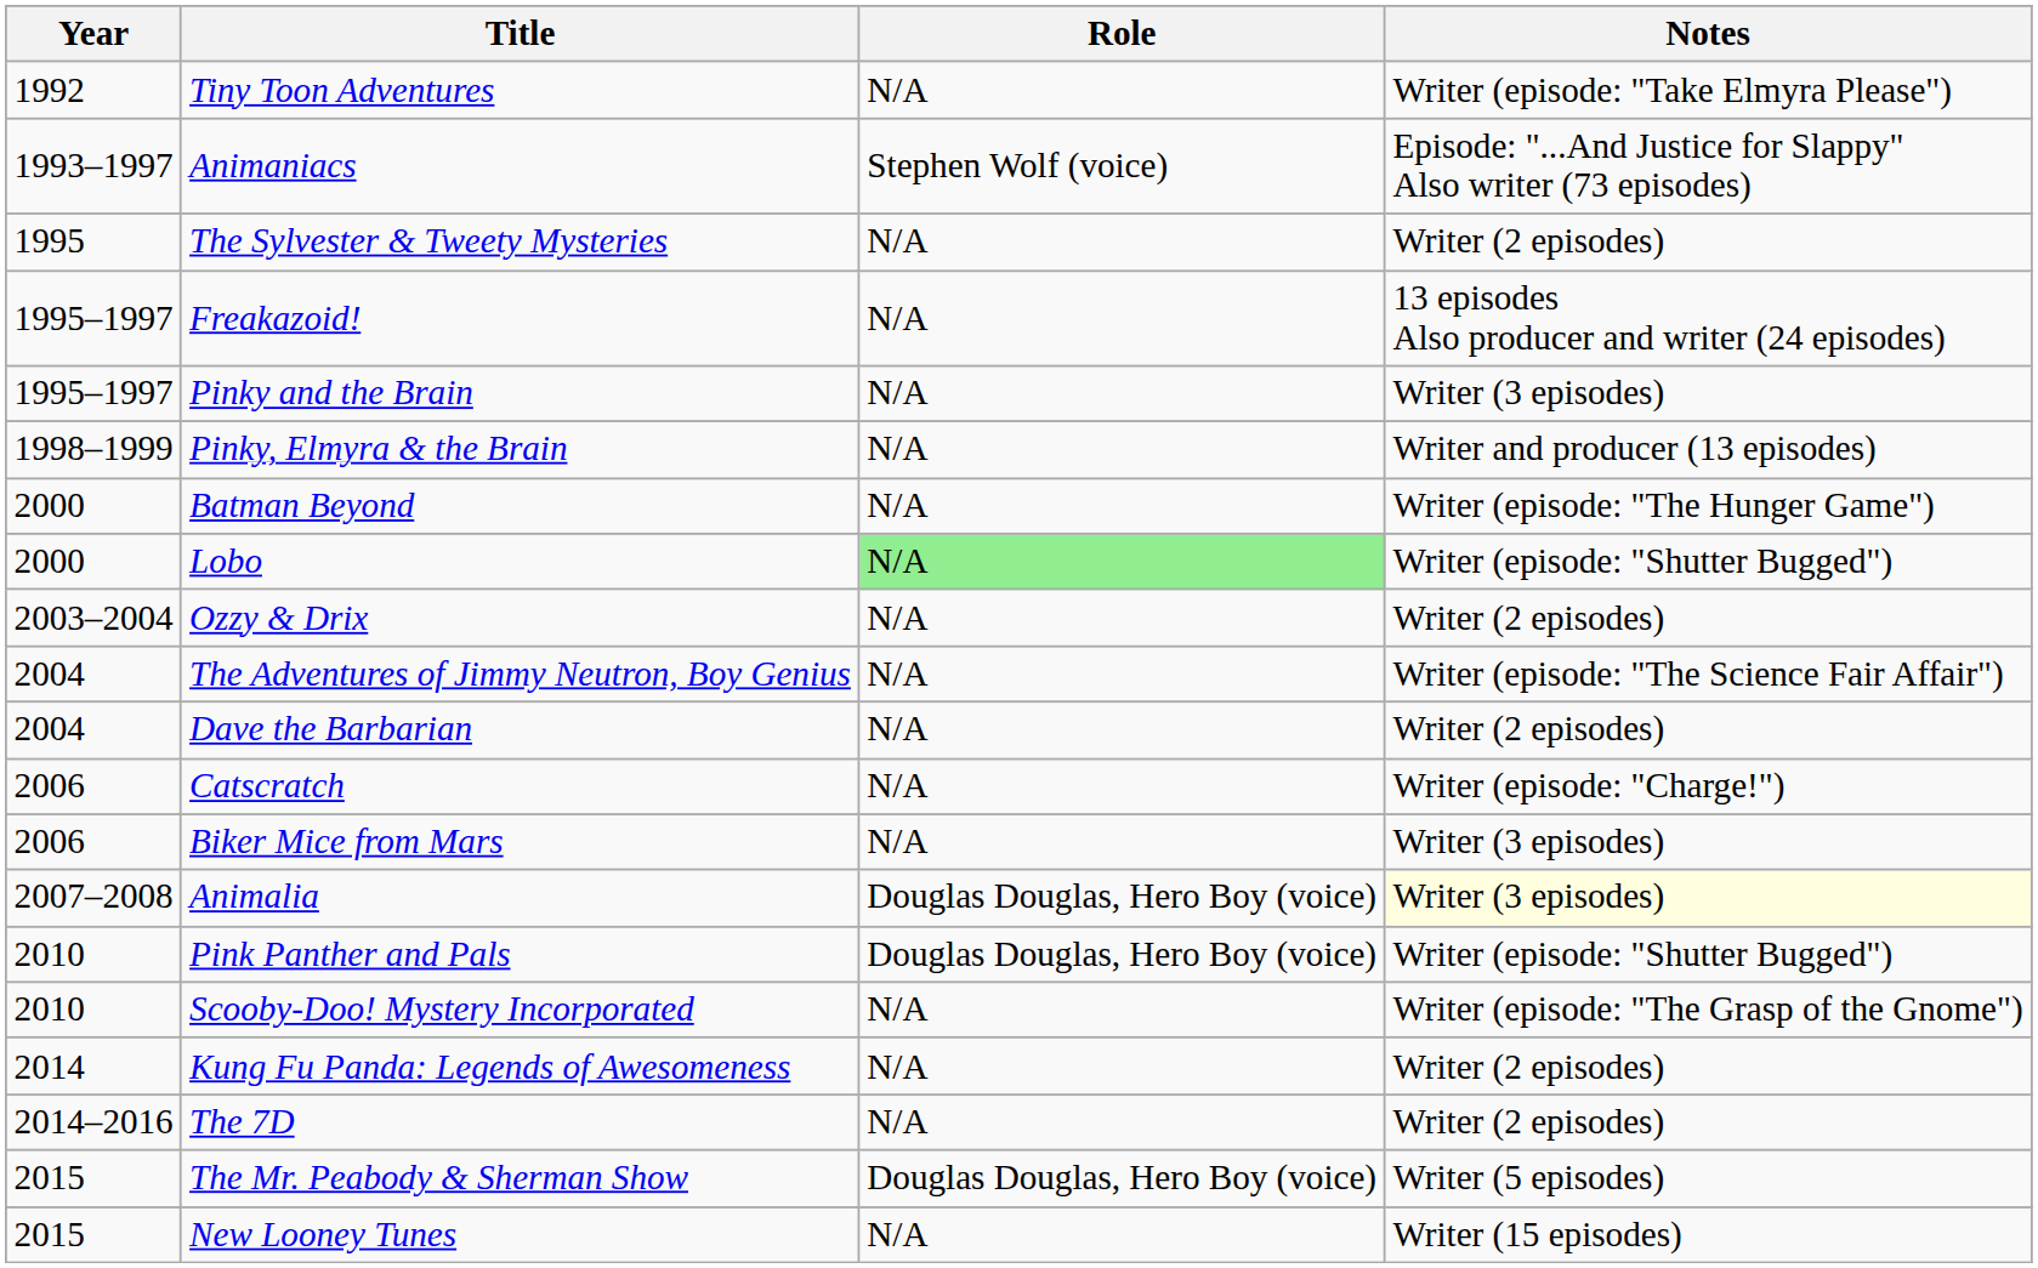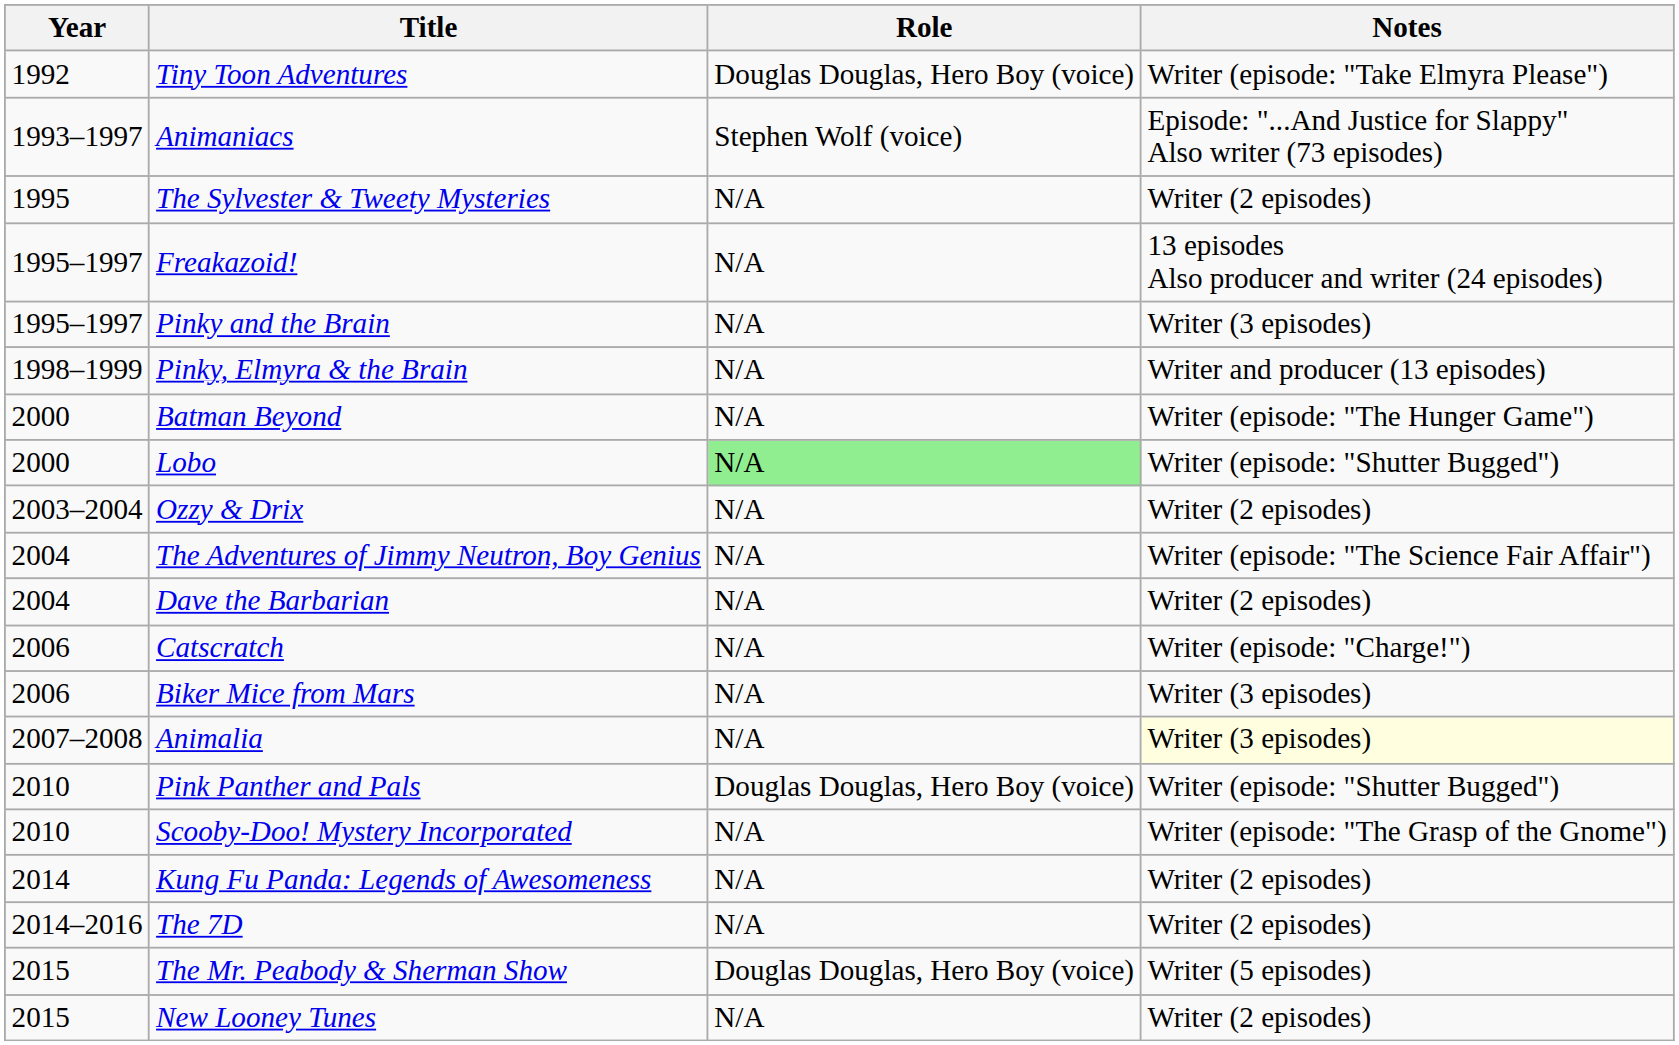 <table class="wikitable sortable">
 <tr>
 <th>Year</th>
 <th>Title</th>
 <th>Role</th>
 <th>Notes</th>
 </tr>
 <tr>
 <td>1992</td>
 <td><em><a href='#'>Tiny Toon Adventures</a></em></td>
-<td>N/A</td>
+<td>Douglas Douglas, Hero Boy (voice)</td>
 <td>Writer (episode: "Take Elmyra Please")</td>
 </tr>
 <tr>
 <td>1993–1997</td>
 <td><em><a href='#'>Animaniacs</a></em></td>
 <td>Stephen Wolf (voice)</td>
 <td>Episode: "...And Justice for Slappy"<br>Also writer (73 episodes)</td>
 </tr>
 <tr>
 <td>1995</td>
 <td><em><a href='#'>The Sylvester & Tweety Mysteries</a></em></td>
 <td>N/A</td>
 <td>Writer (2 episodes)</td>
 </tr>
 <tr>
 <td>1995–1997</td>
 <td><em><a href='#'>Freakazoid!</a></em></td>
 <td>N/A</td>
 <td>13 episodes<br>Also producer and writer (24 episodes)</td>
 </tr>
 <tr>
 <td>1995–1997</td>
 <td><em><a href='#'>Pinky and the Brain</a></em></td>
 <td>N/A</td>
 <td>Writer (3 episodes)</td>
 </tr>
 <tr>
 <td>1998–1999</td>
 <td><em><a href='#'>Pinky, Elmyra & the Brain</a></em></td>
 <td>N/A</td>
 <td>Writer and producer (13 episodes)</td>
 </tr>
 <tr>
 <td>2000</td>
 <td><em><a href='#'>Batman Beyond</a></em></td>
 <td>N/A</td>
 <td>Writer (episode: "The Hunger Game")</td>
 </tr>
 <tr>
 <td>2000</td>
 <td><em><a href='#'>Lobo</a></em></td>
 <td style="background: lightgreen;">N/A</td>
 <td>Writer (episode: "Shutter Bugged")</td>
 </tr>
 <tr>
 <td>2003–2004</td>
 <td><em><a href='#'>Ozzy & Drix</a></em></td>
 <td>N/A</td>
 <td>Writer (2 episodes)</td>
 </tr>
 <tr>
 <td>2004</td>
 <td><em><a href='#'>The Adventures of Jimmy Neutron, Boy Genius</a></em></td>
 <td>N/A</td>
 <td>Writer (episode: "The Science Fair Affair")</td>
 </tr>
 <tr>
 <td>2004</td>
 <td><em><a href='#'>Dave the Barbarian</a></em></td>
 <td>N/A</td>
 <td>Writer (2 episodes)</td>
 </tr>
 <tr>
 <td>2006</td>
 <td><em><a href='#'>Catscratch</a></em></td>
 <td>N/A</td>
 <td>Writer (episode: "Charge!")</td>
 </tr>
 <tr>
 <td>2006</td>
 <td><em><a href='#'>Biker Mice from Mars</a></em></td>
 <td>N/A</td>
 <td>Writer (3 episodes)</td>
 </tr>
 <tr>
 <td>2007–2008</td>
 <td><em><a href='#'>Animalia</a></em></td>
-<td>Douglas Douglas, Hero Boy (voice)</td>
+<td>N/A</td>
 <td style="background: lightyellow;">Writer (3 episodes)</td>
 </tr>
 <tr>
 <td>2010</td>
 <td><em><a href='#'>Pink Panther and Pals</a></em></td>
 <td>Douglas Douglas, Hero Boy (voice)</td>
 <td>Writer (episode: "Shutter Bugged")</td>
 </tr>
 <tr>
 <td>2010</td>
 <td><em><a href='#'>Scooby-Doo! Mystery Incorporated</a></em></td>
 <td>N/A</td>
 <td>Writer (episode: "The Grasp of the Gnome")</td>
 </tr>
 <tr>
 <td>2014</td>
 <td><em><a href='#'>Kung Fu Panda: Legends of Awesomeness</a></em></td>
 <td>N/A</td>
 <td>Writer (2 episodes)</td>
 </tr>
 <tr>
 <td>2014–2016</td>
 <td><em><a href='#'>The 7D</a></em></td>
 <td>N/A</td>
 <td>Writer (2 episodes)</td>
 </tr>
 <tr>
 <td>2015</td>
 <td><em><a href='#'>The Mr. Peabody & Sherman Show</a></em></td>
 <td>Douglas Douglas, Hero Boy (voice)</td>
 <td>Writer (5 episodes)</td>
 </tr>
 <tr>
 <td>2015</td>
 <td><em><a href='#'>New Looney Tunes</a></em></td>
 <td>N/A</td>
-<td>Writer (15 episodes)</td>
+<td>Writer (2 episodes)</td>
 </tr>
 </table>
